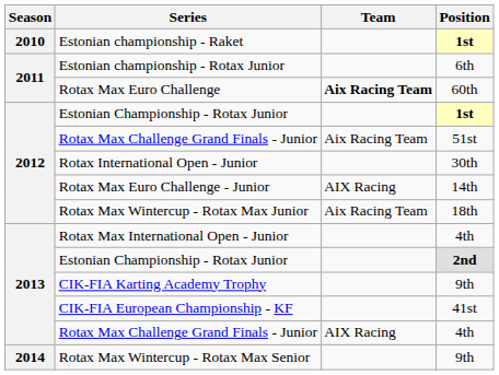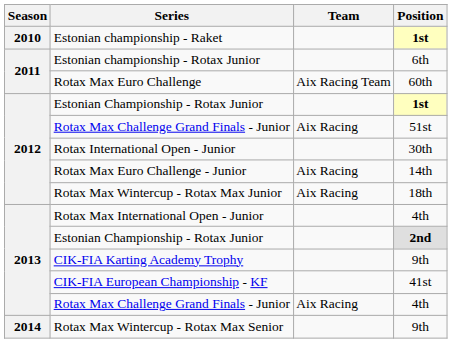 <table class="wikitable" style="font-size: 85%; text-align:center">
 <tr>
 <th>Season</th>
 <th>Series</th>
 <th>Team</th>
 <th>Position</th>
 </tr>
 <tr>
 <th>2010</th>
 <td align="left">Estonian championship - Raket</td>
 <td></td>
 <td style="background:#FFFFBF;"><strong>1st</strong></td>
 </tr>
 <tr>
 <th rowspan="2">2011</th>
 <td align="left">Estonian championship - Rotax Junior</td>
 <td></td>
 <td>6th</td>
 </tr>
 <tr>
 <td align="left">Rotax Max Euro Challenge</td>
-<td align="left"><strong>Aix Racing Team</strong></td>
+<td align="left">Aix Racing Team</td>
 <td>60th</td>
 </tr>
 <tr>
 <th rowspan="5">2012</th>
 <td align="left">Estonian Championship - Rotax Junior</td>
 <td></td>
 <td style="background:#FFFFBF;"><strong>1st</strong></td>
 </tr>
 <tr>
 <td align="left"><a href='#'>Rotax Max Challenge Grand Finals</a> - Junior</td>
-<td align="left">Aix Racing Team</td>
+<td align="left">Aix Racing</td>
 <td>51st</td>
 </tr>
 <tr>
 <td align="left">Rotax International Open - Junior</td>
 <td></td>
 <td>30th</td>
 </tr>
 <tr>
 <td align="left">Rotax Max Euro Challenge - Junior</td>
-<td align="left">AIX Racing</td>
+<td align="left">Aix Racing</td>
 <td>14th</td>
 </tr>
 <tr>
 <td align="left">Rotax Max Wintercup - Rotax Max Junior</td>
-<td align="left">Aix Racing Team</td>
+<td align="left">Aix Racing</td>
 <td>18th</td>
 </tr>
 <tr>
 <th rowspan="5">2013</th>
 <td align="left">Rotax Max International Open - Junior</td>
 <td></td>
 <td>4th</td>
 </tr>
 <tr>
 <td align="left">Estonian Championship - Rotax Junior</td>
 <td></td>
 <td style="background:#DFDFDF;"><strong>2nd</strong></td>
 </tr>
 <tr>
 <td align="left"><a href='#'>CIK-FIA Karting Academy Trophy</a></td>
 <td></td>
 <td>9th</td>
 </tr>
 <tr>
 <td align="left"><a href='#'>CIK-FIA European Championship</a> - <a href='#'>KF</a></td>
 <td></td>
 <td>41st</td>
 </tr>
 <tr>
 <td align="left"><a href='#'>Rotax Max Challenge Grand Finals</a> - Junior</td>
-<td align="left">AIX Racing</td>
+<td align="left">Aix Racing</td>
 <td>4th</td>
 </tr>
 <tr>
 <th>2014</th>
 <td align="left">Rotax Max Wintercup - Rotax Max Senior</td>
 <td></td>
 <td>9th</td>
 </tr>
 </table>
